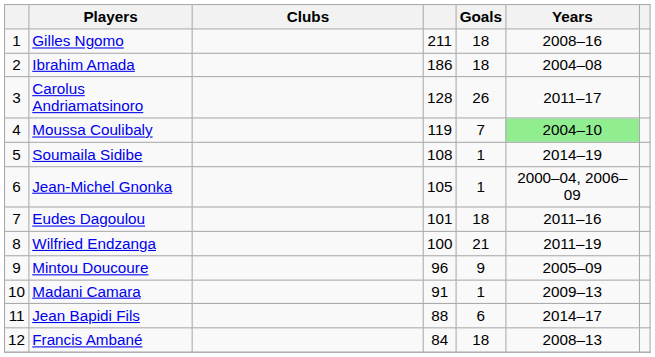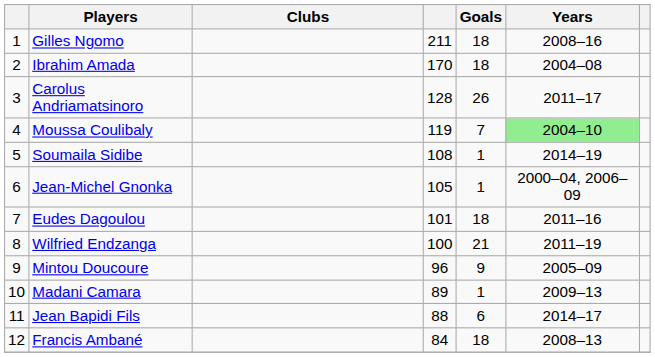 <table class="wikitable plainrowheaders sortable" style="text-align:left;font-size:90%">
 <tr>
 <th width=5></th>
 <th width=170>Players</th>
 <th width=300>Clubs</th>
 <th width=5></th>
 <th width=5>Goals</th>
 <th width=160>Years</th>
 <th width=5></th>
 </tr>
 <tr align=center>
 <td>1</td>
 <td align=left> <a href='#'>Gilles Ngomo</a></td>
 <td></td>
 <td>211</td>
 <td>18</td>
 <td>2008–16</td>
 <td></td>
 </tr>
 <tr align=center>
 <td>2</td>
 <td align=left> <a href='#'>Ibrahim Amada</a></td>
 <td></td>
-<td>186</td>
+<td>170</td>
 <td>18</td>
 <td>2004–08</td>
 <td></td>
 </tr>
 <tr align=center>
 <td>3</td>
 <td align=left> <a href='#'>Carolus Andriamatsinoro</a></td>
 <td></td>
 <td>128</td>
 <td>26</td>
 <td>2011–17</td>
 <td></td>
 </tr>
 <tr align=center>
 <td>4</td>
 <td align=left> <a href='#'>Moussa Coulibaly</a></td>
 <td></td>
 <td>119</td>
 <td>7</td>
 <td style="background: lightgreen;">2004–10</td>
 <td></td>
 </tr>
 <tr align=center>
 <td>5</td>
 <td align=left> <a href='#'>Soumaila Sidibe</a></td>
 <td></td>
 <td>108</td>
 <td>1</td>
 <td>2014–19</td>
 <td></td>
 </tr>
 <tr align=center>
 <td>6</td>
 <td align=left> <a href='#'>Jean-Michel Gnonka</a></td>
 <td></td>
 <td>105</td>
 <td>1</td>
 <td>2000–04, 2006–09</td>
 <td align="center"></td>
 </tr>
 <tr align=center>
 <td>7</td>
 <td align=left> <a href='#'>Eudes Dagoulou</a></td>
 <td></td>
 <td>101</td>
 <td>18</td>
 <td>2011–16</td>
 <td></td>
 </tr>
 <tr align=center>
 <td>8</td>
 <td align=left> <a href='#'>Wilfried Endzanga</a></td>
 <td></td>
 <td>100</td>
 <td>21</td>
 <td>2011–19</td>
 <td></td>
 </tr>
 <tr align=center>
 <td>9</td>
 <td align=left> <a href='#'>Mintou Doucoure</a></td>
 <td></td>
 <td>96</td>
 <td>9</td>
 <td>2005–09</td>
 <td></td>
 </tr>
 <tr align=center>
 <td>10</td>
 <td align=left> <a href='#'>Madani Camara</a></td>
 <td></td>
-<td>91</td>
+<td>89</td>
 <td>1</td>
 <td>2009–13</td>
 <td></td>
 </tr>
 <tr align=center>
 <td>11</td>
 <td align=left> <a href='#'>Jean Bapidi Fils</a></td>
 <td></td>
 <td>88</td>
 <td>6</td>
 <td>2014–17</td>
 <td></td>
 </tr>
 <tr align=center>
 <td>12</td>
 <td align=left> <a href='#'>Francis Ambané</a></td>
 <td></td>
 <td>84</td>
 <td>18</td>
 <td>2008–13</td>
 <td></td>
 </tr>
 <tr align=center>
 </tr>
 </table>
